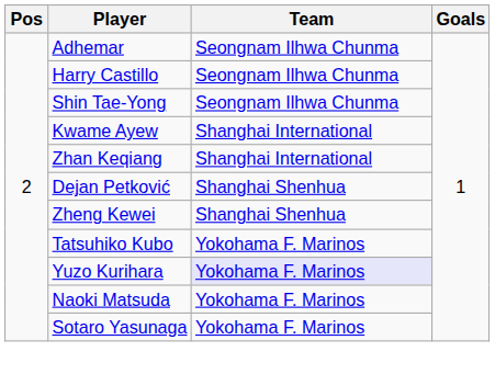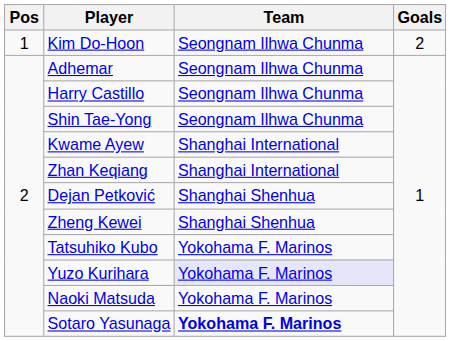 <table class="wikitable" style="text-align:center; font-size:95%;">
 <tr>
 <th width=30 abbr="Position">Pos</th>
 <th>Player</th>
 <th width=200>Team</th>
 <th>Goals</th>
+</tr>
+<tr>
+<td>1</td>
+<td align=left> <a href='#'>Kim Do-Hoon</a></td>
+<td align=left> <a href='#'>Seongnam Ilhwa Chunma</a></td>
+<td>2</td>
 </tr>
 <tr>
 <td rowspan=11>2</td>
 <td align=left> <a href='#'>Adhemar</a></td>
 <td align=left> <a href='#'>Seongnam Ilhwa Chunma</a></td>
 <td rowspan=11>1</td>
 </tr>
 <tr>
 <td align=left> <a href='#'>Harry Castillo</a></td>
 <td align=left> <a href='#'>Seongnam Ilhwa Chunma</a></td>
 </tr>
 <tr>
 <td align=left> <a href='#'>Shin Tae-Yong</a></td>
 <td align=left> <a href='#'>Seongnam Ilhwa Chunma</a></td>
 </tr>
 <tr>
 <td align=left> <a href='#'>Kwame Ayew</a></td>
 <td align=left> <a href='#'>Shanghai International</a></td>
 </tr>
 <tr>
 <td align=left> <a href='#'>Zhan Keqiang</a></td>
 <td align=left> <a href='#'>Shanghai International</a></td>
 </tr>
 <tr>
 <td align=left> <a href='#'>Dejan Petković</a></td>
 <td align=left> <a href='#'>Shanghai Shenhua</a></td>
 </tr>
 <tr>
 <td align=left> <a href='#'>Zheng Kewei</a></td>
 <td align=left> <a href='#'>Shanghai Shenhua</a></td>
 </tr>
 <tr>
 <td align=left> <a href='#'>Tatsuhiko Kubo</a></td>
 <td align=left> <a href='#'>Yokohama F. Marinos</a></td>
 </tr>
 <tr>
 <td align=left> <a href='#'>Yuzo Kurihara</a></td>
 <td align=left style="background: lavender;"> <a href='#'>Yokohama F. Marinos</a></td>
 </tr>
 <tr>
 <td align=left> <a href='#'>Naoki Matsuda</a></td>
 <td align=left> <a href='#'>Yokohama F. Marinos</a></td>
 </tr>
 <tr>
 <td align=left> <a href='#'>Sotaro Yasunaga</a></td>
-<td align=left> <a href='#'>Yokohama F. Marinos</a></td>
+<td align=left><strong> <a href='#'>Yokohama F. Marinos</a></strong></td>
 </tr>
 </table>
